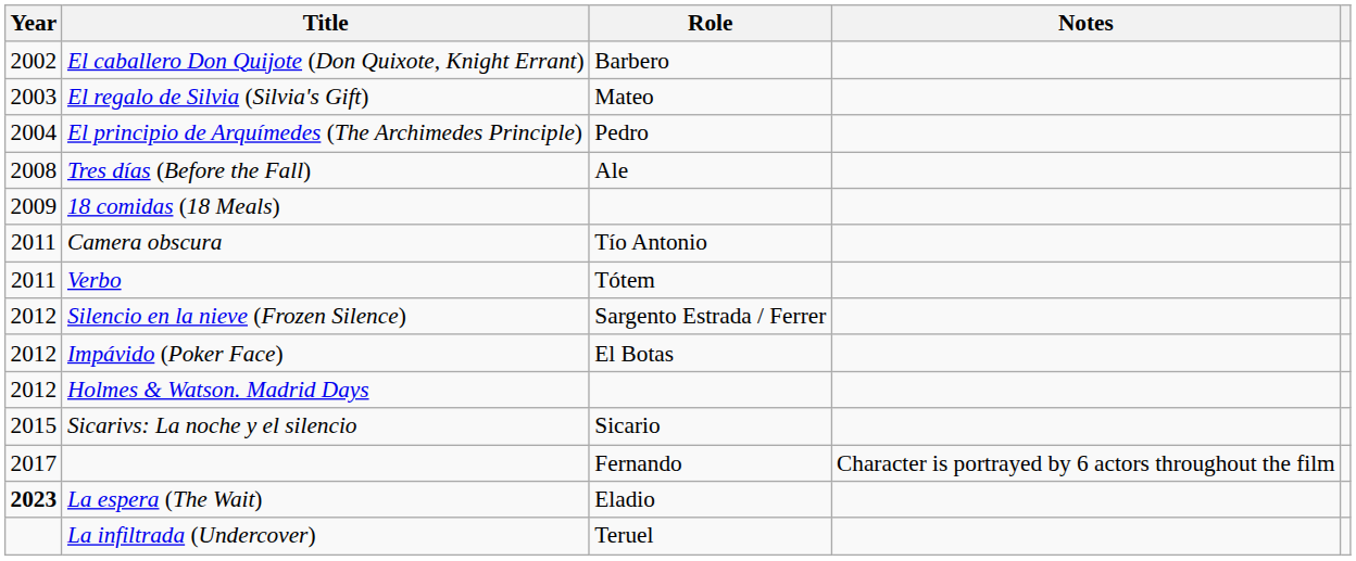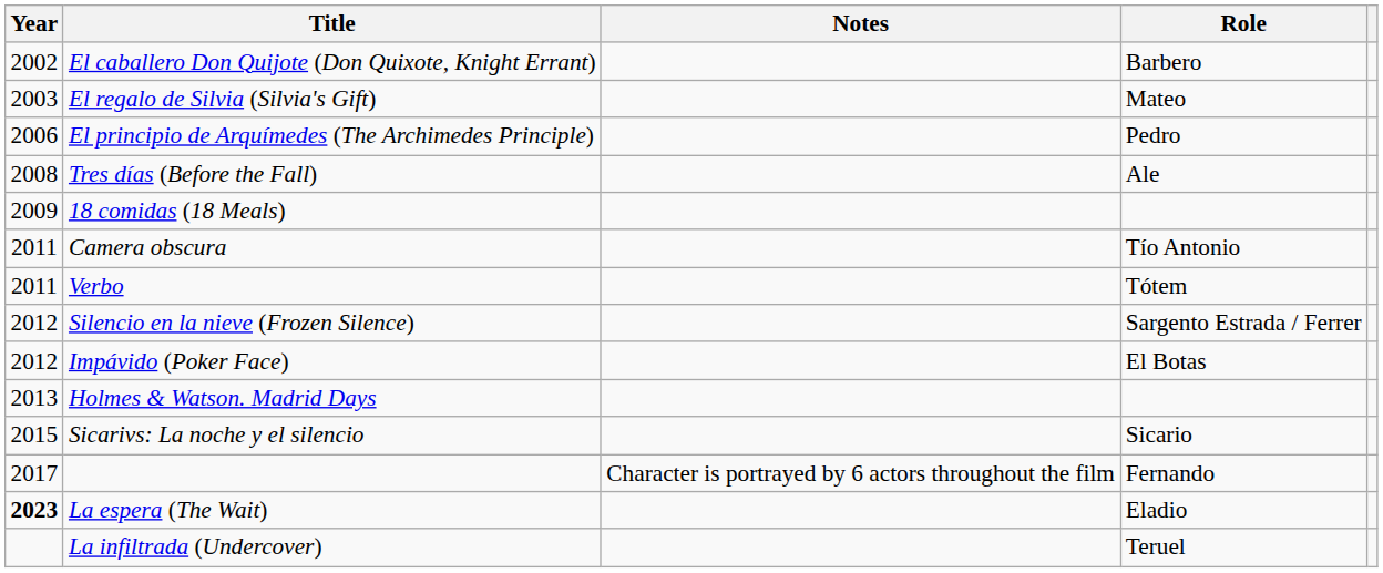 <table class="wikitable sortable">
 <tr>
 <th>Year</th>
 <th>Title</th>
+<th class="unsortable">Notes</th>
 <th>Role</th>
-<th class="unsortable">Notes</th>
 <th class="unsortable"></th>
 </tr>
 <tr>
 <td align = "center">2002</td>
 <td><em><a href='#'>El caballero Don Quijote</a></em> (<em>Don Quixote, Knight Errant</em>)</td>
+<td></td>
 <td>Barbero</td>
-<td></td>
 <td align = "center"></td>
 </tr>
 <tr>
 <td align = "center">2003</td>
 <td><em><a href='#'>El regalo de Silvia</a></em> (<em>Silvia's Gift</em>)</td>
+<td></td>
 <td>Mateo</td>
-<td></td>
 <td align = "center"></td>
 </tr>
 <tr>
-<td align = "center">2004</td>
+<td align = "center">2006</td>
 <td><em><a href='#'>El principio de Arquímedes</a></em> (<em>The Archimedes Principle</em>)</td>
+<td></td>
 <td>Pedro</td>
-<td></td>
 <td align = "center"></td>
 </tr>
 <tr>
 <td align = "center">2008</td>
 <td><a href='#'><em>Tres días</em></a> (<em>Before the Fall</em>)</td>
+<td></td>
 <td>Ale</td>
-<td></td>
 <td align = "center"></td>
 </tr>
 <tr>
 <td align = "center">2009</td>
 <td><a href='#'><em>18 comidas</em></a> (<em>18 Meals</em>)</td>
 <td></td>
 <td></td>
 <td align = "center"></td>
 </tr>
 <tr>
 <td align = "center">2011</td>
 <td><em>Camera obscura</em></td>
+<td></td>
 <td>Tío Antonio</td>
-<td></td>
 <td align = "center"></td>
 </tr>
 <tr>
 <td align = "center">2011</td>
 <td><em><a href='#'>Verbo</a></em></td>
+<td></td>
 <td>Tótem</td>
-<td></td>
 <td align = "center"></td>
 </tr>
 <tr>
 <td align = "center">2012</td>
 <td><em><a href='#'>Silencio en la nieve</a></em> (<em>Frozen Silence</em>)</td>
+<td></td>
 <td>Sargento Estrada / Ferrer</td>
-<td></td>
 <td align = "center"></td>
 </tr>
 <tr>
 <td align = "center">2012</td>
 <td><em><a href='#'>Impávido</a></em> (<em>Poker Face</em>)</td>
+<td></td>
 <td>El Botas</td>
-<td></td>
 <td align = "center"></td>
 </tr>
 <tr>
-<td align = "center">2012</td>
+<td align = "center">2013</td>
 <td><em><a href='#'>Holmes & Watson. Madrid Days</a></em></td>
 <td></td>
 <td></td>
 <td align = "center"></td>
 </tr>
 <tr>
 <td align = "center">2015</td>
 <td><em>Sicarivs: La noche y el silencio</em></td>
+<td></td>
 <td>Sicario</td>
-<td></td>
 <td align = "center"></td>
 </tr>
 <tr>
 <td align = "center">2017</td>
 <td><em></em></td>
+<td>Character is portrayed by 6 actors throughout the film</td>
 <td>Fernando</td>
-<td>Character is portrayed by 6 actors throughout the film</td>
 <td align = "center"></td>
 </tr>
 <tr>
 <td align = "center"><strong>2023</strong></td>
 <td><em><a href='#'>La espera</a></em> (<em>The Wait</em>)</td>
+<td></td>
 <td>Eladio</td>
-<td></td>
 <td align = "center"></td>
 </tr>
 <tr>
 <td></td>
 <td><em><a href='#'>La infiltrada</a></em> (<em>Undercover</em>)</td>
+<td></td>
 <td>Teruel</td>
-<td></td>
 <td></td>
 </tr>
 </table>
